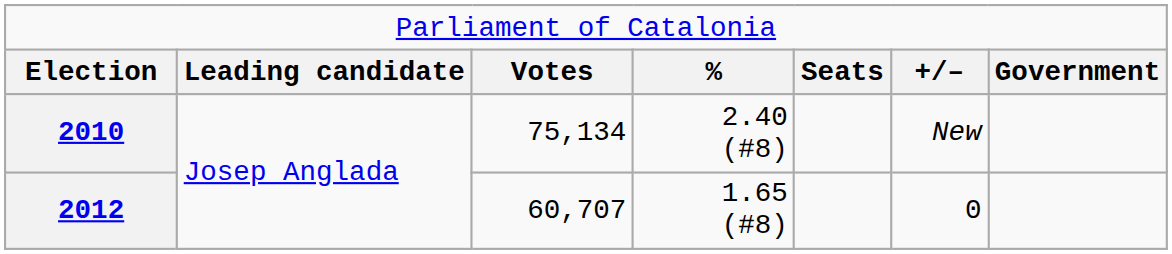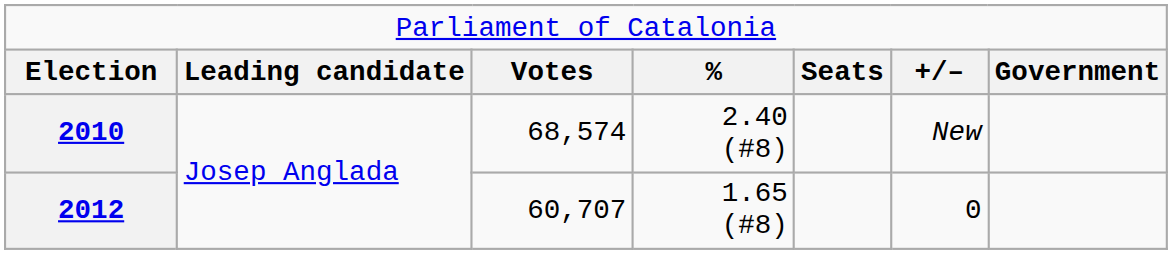 <table class="wikitable" style="text-align:right;">
 <tr>
 <td colspan="7" align="center"><a href='#'>Parliament of Catalonia</a></td>
 </tr>
 <tr>
 <th width="75">Election</th>
 <th>Leading candidate</th>
 <th width="70">Votes</th>
 <th width="70">%</th>
 <th>Seats</th>
 <th width="40">+/–</th>
 <th>Government</th>
 </tr>
 <tr>
 <th><a href='#'>2010</a></th>
 <td rowspan="2" align="left"><a href='#'>Josep Anglada</a></td>
-<td>75,134</td>
+<td>68,574</td>
 <td>2.40 (#8)</td>
 <td></td>
 <td><em>New</em></td>
 <td></td>
 </tr>
 <tr>
 <th><a href='#'>2012</a></th>
 <td>60,707</td>
 <td>1.65 (#8)</td>
 <td></td>
 <td>0</td>
 <td></td>
 </tr>
 </table>
